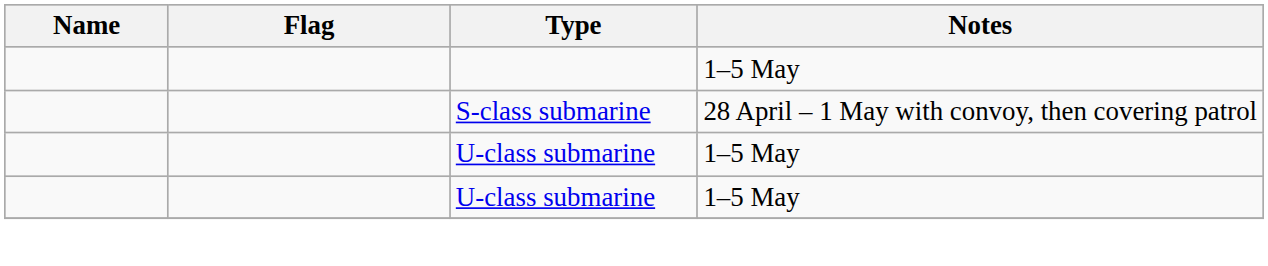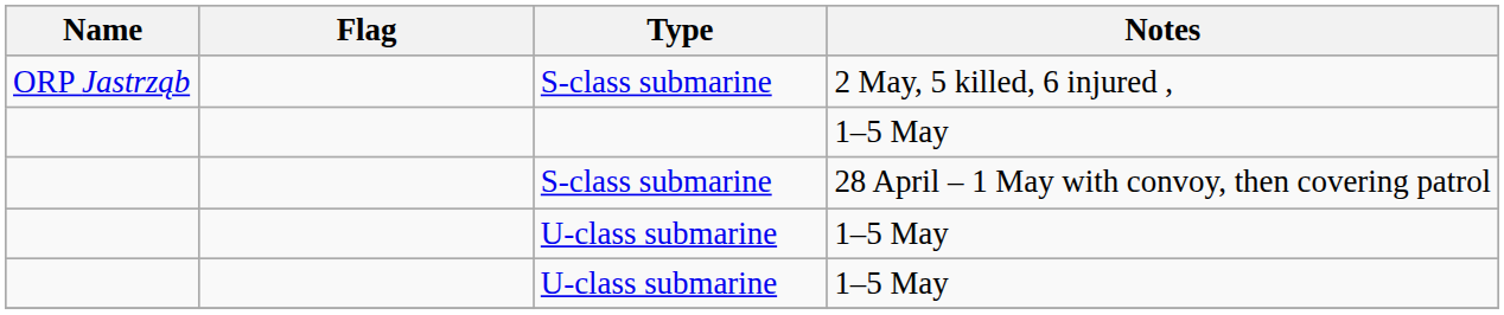 <table class="wikitable sortable">
 <tr>
 <th scope="col" width="90px">Name</th>
 <th scope="col" width="160px">Flag</th>
 <th scope="col" width="140px">Type</th>
 <th>Notes</th>
+</tr>
+<tr>
+<td align="left"><a href='#'>ORP <em>Jastrząb</em></a></td>
+<td align="left"></td>
+<td align="left"><a href='#'>S-class submarine</a></td>
+<td align="left">2 May, 5 killed, 6 injured , </td>
 </tr>
 <tr>
 <td align="left"></td>
 <td align="left"></td>
 <td align="left"></td>
 <td align="left">1–5 May</td>
 </tr>
 <tr>
 <td align="left"></td>
 <td align="left"></td>
 <td align="left"><a href='#'>S-class submarine</a></td>
 <td align="left">28 April – 1 May with convoy, then covering patrol</td>
 </tr>
 <tr>
 <td align="left"></td>
 <td align="left"></td>
 <td align="left"><a href='#'>U-class submarine</a></td>
 <td align="left">1–5 May</td>
 </tr>
 <tr>
 <td align="left"></td>
 <td align="left"></td>
 <td align="left"><a href='#'>U-class submarine</a></td>
 <td align="left">1–5 May</td>
 </tr>
 <tr>
 </tr>
 </table>
